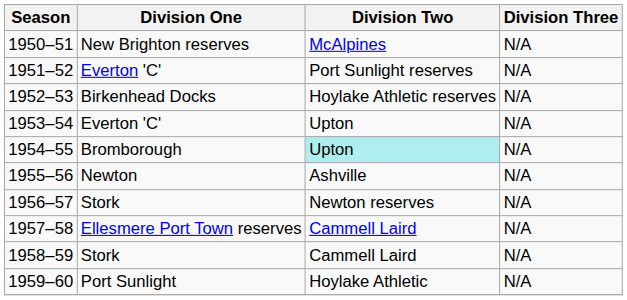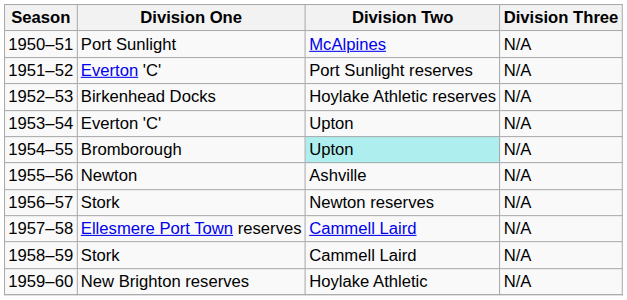 <table class="wikitable">
 <tr>
 <th>Season</th>
 <th>Division One</th>
 <th>Division Two</th>
 <th>Division Three</th>
 </tr>
 <tr>
 <td>1950–51</td>
-<td>New Brighton reserves</td>
+<td>Port Sunlight</td>
 <td><a href='#'>McAlpines</a></td>
 <td>N/A</td>
 </tr>
 <tr>
 <td>1951–52</td>
 <td><a href='#'>Everton</a> 'C'</td>
 <td>Port Sunlight reserves</td>
 <td>N/A</td>
 </tr>
 <tr>
 <td>1952–53</td>
 <td>Birkenhead Docks</td>
 <td>Hoylake Athletic reserves</td>
 <td>N/A</td>
 </tr>
 <tr>
 <td>1953–54</td>
 <td>Everton 'C'</td>
 <td>Upton</td>
 <td>N/A</td>
 </tr>
 <tr>
 <td>1954–55</td>
 <td>Bromborough</td>
 <td style="background: paleturquoise;">Upton</td>
 <td>N/A</td>
 </tr>
 <tr>
 <td>1955–56</td>
 <td>Newton</td>
 <td>Ashville</td>
 <td>N/A</td>
 </tr>
 <tr>
 <td>1956–57</td>
 <td>Stork</td>
 <td>Newton reserves</td>
 <td>N/A</td>
 </tr>
 <tr>
 <td>1957–58</td>
 <td><a href='#'>Ellesmere Port Town</a> reserves</td>
 <td><a href='#'>Cammell Laird</a></td>
 <td>N/A</td>
 </tr>
 <tr>
 <td>1958–59</td>
 <td>Stork</td>
 <td>Cammell Laird</td>
 <td>N/A</td>
 </tr>
 <tr>
 <td>1959–60</td>
-<td>Port Sunlight</td>
+<td>New Brighton reserves</td>
 <td>Hoylake Athletic</td>
 <td>N/A</td>
 </tr>
 <tr>
 </tr>
 </table>
